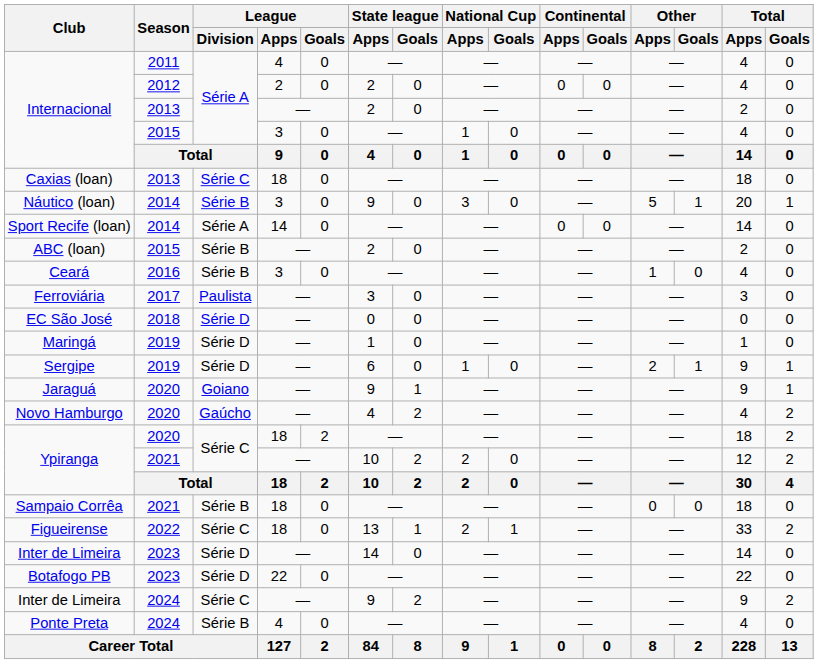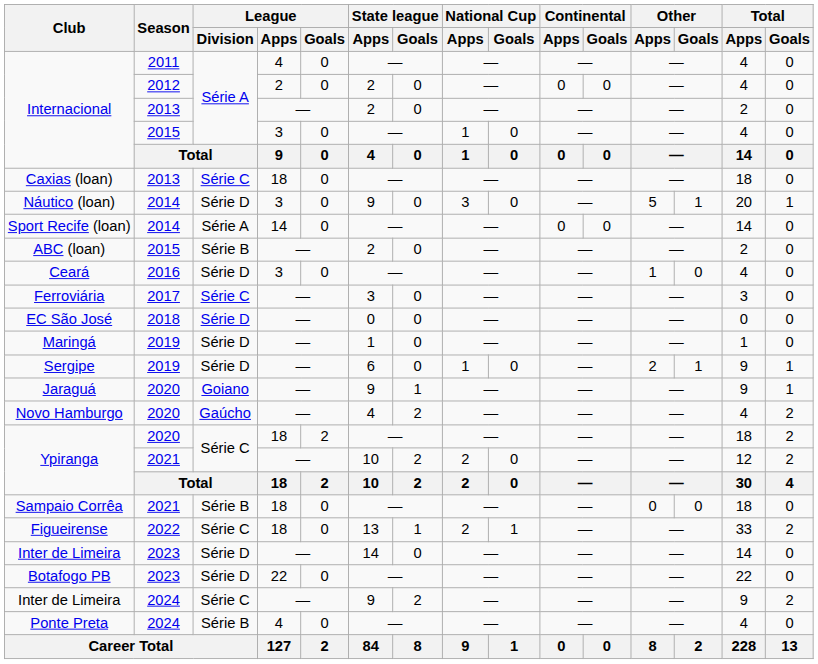 <table class="wikitable" style="text-align: center">
 <tr>
 <th rowspan="2">Club</th>
 <th rowspan="2">Season</th>
 <th colspan="3">League</th>
 <th colspan="2">State league</th>
 <th colspan="2">National Cup</th>
 <th colspan="2">Continental</th>
 <th colspan="2">Other</th>
 <th colspan="2">Total</th>
 </tr>
 <tr>
 <th>Division</th>
 <th>Apps</th>
 <th>Goals</th>
 <th>Apps</th>
 <th>Goals</th>
 <th>Apps</th>
 <th>Goals</th>
 <th>Apps</th>
 <th>Goals</th>
 <th>Apps</th>
 <th>Goals</th>
 <th>Apps</th>
 <th>Goals</th>
 </tr>
 <tr>
 <td rowspan="5"><a href='#'>Internacional</a></td>
 <td><a href='#'>2011</a></td>
 <td rowspan="4"><a href='#'>Série A</a></td>
 <td>4</td>
 <td>0</td>
 <td colspan="2">—</td>
 <td colspan="2">—</td>
 <td colspan="2">—</td>
 <td colspan="2">—</td>
 <td>4</td>
 <td>0</td>
 </tr>
 <tr>
 <td><a href='#'>2012</a></td>
 <td>2</td>
 <td>0</td>
 <td>2</td>
 <td>0</td>
 <td colspan="2">—</td>
 <td>0</td>
 <td>0</td>
 <td colspan="2">—</td>
 <td>4</td>
 <td>0</td>
 </tr>
 <tr>
 <td><a href='#'>2013</a></td>
 <td colspan="2">—</td>
 <td>2</td>
 <td>0</td>
 <td colspan="2">—</td>
 <td colspan="2">—</td>
 <td colspan="2">—</td>
 <td>2</td>
 <td>0</td>
 </tr>
 <tr>
 <td><a href='#'>2015</a></td>
 <td>3</td>
 <td>0</td>
 <td colspan="2">—</td>
 <td>1</td>
 <td>0</td>
 <td colspan="2">—</td>
 <td colspan="2">—</td>
 <td>4</td>
 <td>0</td>
 </tr>
 <tr>
 <th colspan="2">Total</th>
 <th>9</th>
 <th>0</th>
 <th>4</th>
 <th>0</th>
 <th>1</th>
 <th>0</th>
 <th>0</th>
 <th>0</th>
 <th colspan="2">—</th>
 <th>14</th>
 <th>0</th>
 </tr>
 <tr>
 <td><a href='#'>Caxias</a>  (loan)</td>
 <td><a href='#'>2013</a></td>
 <td><a href='#'>Série C</a></td>
 <td>18</td>
 <td>0</td>
 <td colspan="2">—</td>
 <td colspan="2">—</td>
 <td colspan="2">—</td>
 <td colspan="2">—</td>
 <td>18</td>
 <td>0</td>
 </tr>
 <tr>
 <td><a href='#'>Náutico</a> (loan)</td>
 <td><a href='#'>2014</a></td>
-<td><a href='#'>Série B</a></td>
+<td>Série D</td>
 <td>3</td>
 <td>0</td>
 <td>9</td>
 <td>0</td>
 <td>3</td>
 <td>0</td>
 <td colspan="2">—</td>
 <td>5</td>
 <td>1</td>
 <td>20</td>
 <td>1</td>
 </tr>
 <tr>
 <td><a href='#'>Sport Recife</a> (loan)</td>
 <td><a href='#'>2014</a></td>
 <td>Série A</td>
 <td>14</td>
 <td>0</td>
 <td colspan="2">—</td>
 <td colspan="2">—</td>
 <td>0</td>
 <td>0</td>
 <td colspan="2">—</td>
 <td>14</td>
 <td>0</td>
 </tr>
 <tr>
 <td><a href='#'>ABC</a> (loan)</td>
 <td><a href='#'>2015</a></td>
 <td>Série B</td>
 <td colspan="2">—</td>
 <td>2</td>
 <td>0</td>
 <td colspan="2">—</td>
 <td colspan="2">—</td>
 <td colspan="2">—</td>
 <td>2</td>
 <td>0</td>
 </tr>
 <tr>
 <td><a href='#'>Ceará</a></td>
 <td><a href='#'>2016</a></td>
-<td>Série B</td>
+<td>Série D</td>
 <td>3</td>
 <td>0</td>
 <td colspan="2">—</td>
 <td colspan="2">—</td>
 <td colspan="2">—</td>
 <td>1</td>
 <td>0</td>
 <td>4</td>
 <td>0</td>
 </tr>
 <tr>
 <td><a href='#'>Ferroviária</a></td>
 <td><a href='#'>2017</a></td>
-<td><a href='#'>Paulista</a></td>
+<td><a href='#'>Série C</a></td>
 <td colspan="2">—</td>
 <td>3</td>
 <td>0</td>
 <td colspan="2">—</td>
 <td colspan="2">—</td>
 <td colspan="2">—</td>
 <td>3</td>
 <td>0</td>
 </tr>
 <tr>
 <td><a href='#'>EC São José</a></td>
 <td><a href='#'>2018</a></td>
 <td><a href='#'>Série D</a></td>
 <td colspan="2">—</td>
 <td>0</td>
 <td>0</td>
 <td colspan="2">—</td>
 <td colspan="2">—</td>
 <td colspan="2">—</td>
 <td>0</td>
 <td>0</td>
 </tr>
 <tr>
 <td><a href='#'>Maringá</a></td>
 <td><a href='#'>2019</a></td>
 <td>Série D</td>
 <td colspan="2">—</td>
 <td>1</td>
 <td>0</td>
 <td colspan="2">—</td>
 <td colspan="2">—</td>
 <td colspan="2">—</td>
 <td>1</td>
 <td>0</td>
 </tr>
 <tr>
 <td><a href='#'>Sergipe</a></td>
 <td><a href='#'>2019</a></td>
 <td>Série D</td>
 <td colspan="2">—</td>
 <td>6</td>
 <td>0</td>
 <td>1</td>
 <td>0</td>
 <td colspan="2">—</td>
 <td>2</td>
 <td>1</td>
 <td>9</td>
 <td>1</td>
 </tr>
 <tr>
 <td><a href='#'>Jaraguá</a></td>
 <td><a href='#'>2020</a></td>
 <td><a href='#'>Goiano</a></td>
 <td colspan="2">—</td>
 <td>9</td>
 <td>1</td>
 <td colspan="2">—</td>
 <td colspan="2">—</td>
 <td colspan="2">—</td>
 <td>9</td>
 <td>1</td>
 </tr>
 <tr>
 <td><a href='#'>Novo Hamburgo</a></td>
 <td><a href='#'>2020</a></td>
 <td><a href='#'>Gaúcho</a></td>
 <td colspan="2">—</td>
 <td>4</td>
 <td>2</td>
 <td colspan="2">—</td>
 <td colspan="2">—</td>
 <td colspan="2">—</td>
 <td>4</td>
 <td>2</td>
 </tr>
 <tr>
 <td rowspan="3"><a href='#'>Ypiranga</a></td>
 <td><a href='#'>2020</a></td>
 <td rowspan="2">Série C</td>
 <td>18</td>
 <td>2</td>
 <td colspan="2">—</td>
 <td colspan="2">—</td>
 <td colspan="2">—</td>
 <td colspan="2">—</td>
 <td>18</td>
 <td>2</td>
 </tr>
 <tr>
 <td><a href='#'>2021</a></td>
 <td colspan="2">—</td>
 <td>10</td>
 <td>2</td>
 <td>2</td>
 <td>0</td>
 <td colspan="2">—</td>
 <td colspan="2">—</td>
 <td>12</td>
 <td>2</td>
 </tr>
 <tr>
 <th colspan="2">Total</th>
 <th>18</th>
 <th>2</th>
 <th>10</th>
 <th>2</th>
 <th>2</th>
 <th>0</th>
 <th colspan="2">—</th>
 <th colspan="2">—</th>
 <th>30</th>
 <th>4</th>
 </tr>
 <tr>
 <td><a href='#'>Sampaio Corrêa</a></td>
 <td><a href='#'>2021</a></td>
 <td>Série B</td>
 <td>18</td>
 <td>0</td>
 <td colspan="2">—</td>
 <td colspan="2">—</td>
 <td colspan="2">—</td>
 <td>0</td>
 <td>0</td>
 <td>18</td>
 <td>0</td>
 </tr>
 <tr>
 <td><a href='#'>Figueirense</a></td>
 <td><a href='#'>2022</a></td>
 <td>Série C</td>
 <td>18</td>
 <td>0</td>
 <td>13</td>
 <td>1</td>
 <td>2</td>
 <td>1</td>
 <td colspan="2">—</td>
 <td colspan="2">—</td>
 <td>33</td>
 <td>2</td>
 </tr>
 <tr>
 <td><a href='#'>Inter de Limeira</a></td>
 <td><a href='#'>2023</a></td>
 <td>Série D</td>
 <td colspan="2">—</td>
 <td>14</td>
 <td>0</td>
 <td colspan="2">—</td>
 <td colspan="2">—</td>
 <td colspan="2">—</td>
 <td>14</td>
 <td>0</td>
 </tr>
 <tr>
 <td><a href='#'>Botafogo PB</a></td>
 <td><a href='#'>2023</a></td>
 <td>Série D</td>
 <td>22</td>
 <td>0</td>
 <td colspan="2">—</td>
 <td colspan="2">—</td>
 <td colspan="2">—</td>
 <td colspan="2">—</td>
 <td>22</td>
 <td>0</td>
 </tr>
 <tr>
 <td>Inter de Limeira</td>
 <td><a href='#'>2024</a></td>
 <td>Série C</td>
 <td colspan="2">—</td>
 <td>9</td>
 <td>2</td>
 <td colspan="2">—</td>
 <td colspan="2">—</td>
 <td colspan="2">—</td>
 <td>9</td>
 <td>2</td>
 </tr>
 <tr>
 <td><a href='#'>Ponte Preta</a></td>
 <td><a href='#'>2024</a></td>
 <td>Série B</td>
 <td>4</td>
 <td>0</td>
 <td colspan="2">—</td>
 <td colspan="2">—</td>
 <td colspan="2">—</td>
 <td colspan="2">—</td>
 <td>4</td>
 <td>0</td>
 </tr>
 <tr>
 <th colspan="3">Career Total</th>
 <th>127</th>
 <th>2</th>
 <th>84</th>
 <th>8</th>
 <th>9</th>
 <th>1</th>
 <th>0</th>
 <th>0</th>
 <th>8</th>
 <th>2</th>
 <th>228</th>
 <th>13</th>
 </tr>
 </table>
